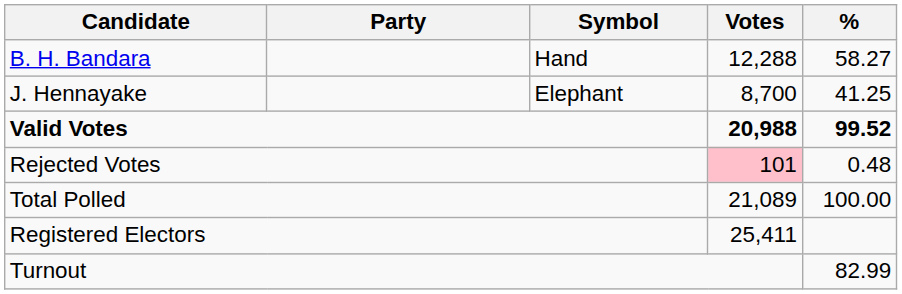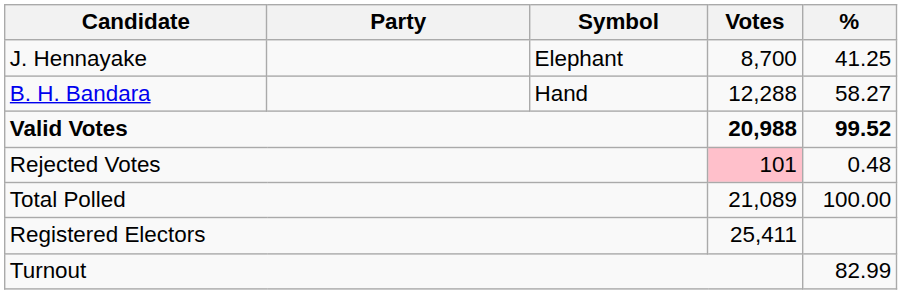 <table class="wikitable" border="1" style="text-align:right;">
 <tr>
 <th align=left width="180">Candidate</th>
 <th align=left width="180">Party</th>
 <th align=left width="120">Symbol</th>
 <th align=left width="60">Votes</th>
 <th align=left width="60">%</th>
 </tr>
 <tr>
+<td align=left>J. Hennayake</td>
+<td align=left></td>
+<td align=left>Elephant</td>
+<td>8,700</td>
+<td>41.25</td>
+</tr>
+<tr>
 <td align=left><a href='#'>B. H. Bandara</a></td>
 <td align=left></td>
 <td align=left>Hand</td>
 <td>12,288</td>
 <td>58.27</td>
-</tr>
-<tr>
-<td align=left>J. Hennayake</td>
-<td align=left></td>
-<td align=left>Elephant</td>
-<td>8,700</td>
-<td>41.25</td>
 </tr>
 <tr>
 <td align=left colspan=3><strong>Valid Votes</strong></td>
 <td><strong>20,988</strong></td>
 <td><strong>99.52</strong></td>
 </tr>
 <tr>
 <td align=left colspan=3>Rejected Votes</td>
 <td style="background: pink;">101</td>
 <td>0.48</td>
 </tr>
 <tr>
 <td align=left colspan=3>Total Polled</td>
 <td>21,089</td>
 <td>100.00</td>
 </tr>
 <tr>
 <td align=left colspan=3>Registered Electors</td>
 <td>25,411</td>
 <td></td>
 </tr>
 <tr>
 <td align=left colspan=4>Turnout</td>
 <td>82.99</td>
 </tr>
 </table>
